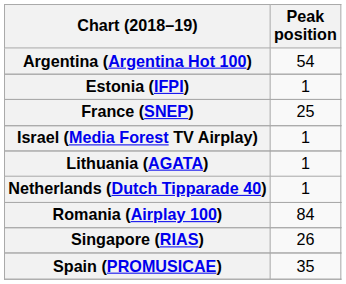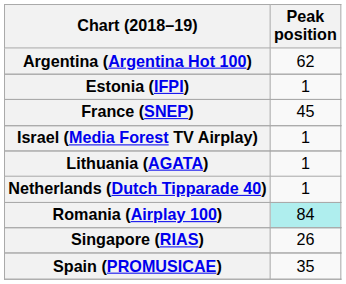 <table class="wikitable sortable plainrowheaders" style="text-align:center">
 <tr>
 <th scope="col">Chart (2018–19)</th>
 <th scope="col">Peak<br>position</th>
 </tr>
 <tr>
 <th scope="row">Argentina (<a href='#'>Argentina Hot 100</a>)</th>
-<td>54</td>
+<td>62</td>
 </tr>
 <tr>
 </tr>
 <tr>
 </tr>
 <tr>
 </tr>
 <tr>
 </tr>
 <tr>
 </tr>
 <tr>
 </tr>
 <tr>
 </tr>
 <tr>
 <th scope="row">Estonia (<a href='#'>IFPI</a>)</th>
 <td>1</td>
 </tr>
 <tr>
 </tr>
 <tr>
 <th scope="row">France (<a href='#'>SNEP</a>)</th>
-<td>25</td>
+<td>45</td>
 </tr>
 <tr>
 </tr>
 <tr>
 </tr>
 <tr>
 </tr>
 <tr>
 </tr>
 <tr>
 <th scope="row">Israel (<a href='#'>Media Forest</a> TV Airplay)</th>
 <td>1</td>
 </tr>
 <tr>
 </tr>
 <tr>
 <th scope="row">Lithuania (<a href='#'>AGATA</a>)</th>
 <td>1</td>
 </tr>
 <tr>
 <th scope="row">Netherlands (<a href='#'>Dutch Tipparade 40</a>)</th>
 <td>1</td>
 </tr>
 <tr>
 </tr>
 <tr>
 </tr>
 <tr>
 </tr>
 <tr>
 </tr>
 <tr>
 <th scope="row">Romania (<a href='#'>Airplay 100</a>)</th>
-<td>84</td>
+<td style="background: paleturquoise;">84</td>
 </tr>
 <tr>
 </tr>
 <tr>
 <th scope="row">Singapore (<a href='#'>RIAS</a>)</th>
 <td>26</td>
 </tr>
 <tr>
 </tr>
 <tr>
 <th scope="row">Spain (<a href='#'>PROMUSICAE</a>)</th>
 <td>35</td>
 </tr>
 <tr>
 </tr>
 <tr>
 </tr>
 <tr>
 </tr>
 <tr>
 </tr>
 <tr>
 </tr>
 <tr>
 </tr>
 </table>
